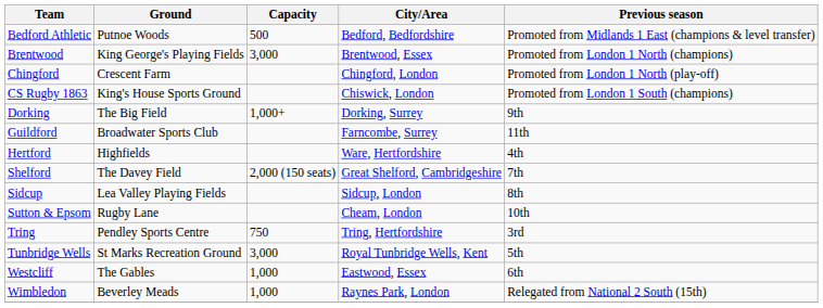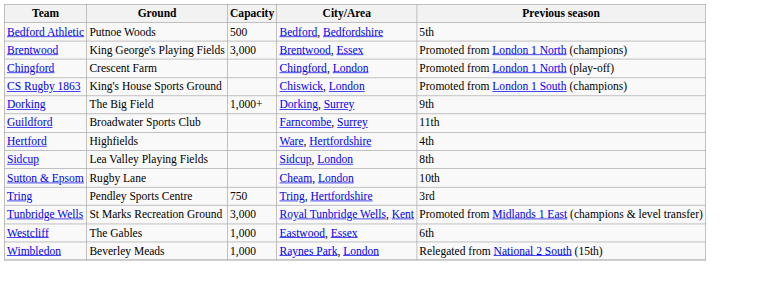 <table class="wikitable sortable">
 <tr>
 <th>Team</th>
 <th>Ground</th>
 <th>Capacity</th>
 <th>City/Area</th>
 <th>Previous season</th>
 </tr>
 <tr>
 <td><a href='#'>Bedford Athletic</a></td>
 <td>Putnoe Woods</td>
 <td>500</td>
 <td><a href='#'>Bedford</a>, <a href='#'>Bedfordshire</a></td>
-<td>Promoted from <a href='#'>Midlands 1 East</a> (champions & level transfer)</td>
+<td>5th</td>
 </tr>
 <tr>
 <td><a href='#'>Brentwood</a></td>
 <td>King George's Playing Fields</td>
 <td>3,000</td>
 <td><a href='#'>Brentwood</a>, <a href='#'>Essex</a></td>
 <td>Promoted from <a href='#'>London 1 North</a> (champions)</td>
 </tr>
 <tr>
 <td><a href='#'>Chingford</a></td>
 <td>Crescent Farm</td>
 <td></td>
 <td><a href='#'>Chingford</a>, <a href='#'>London</a></td>
 <td>Promoted from <a href='#'>London 1 North</a> (play-off)</td>
 </tr>
 <tr>
 <td><a href='#'>CS Rugby 1863</a></td>
 <td>King's House Sports Ground</td>
 <td></td>
 <td><a href='#'>Chiswick</a>, <a href='#'>London</a></td>
 <td>Promoted from <a href='#'>London 1 South</a> (champions)</td>
 </tr>
 <tr>
 <td><a href='#'>Dorking</a></td>
 <td>The Big Field</td>
 <td>1,000+</td>
 <td><a href='#'>Dorking</a>, <a href='#'>Surrey</a></td>
 <td>9th</td>
 </tr>
 <tr>
 <td><a href='#'>Guildford</a></td>
 <td>Broadwater Sports Club</td>
 <td></td>
 <td><a href='#'>Farncombe</a>, <a href='#'>Surrey</a></td>
 <td>11th</td>
 </tr>
 <tr>
 <td><a href='#'>Hertford</a></td>
 <td>Highfields</td>
 <td></td>
 <td><a href='#'>Ware</a>, <a href='#'>Hertfordshire</a></td>
 <td>4th</td>
 </tr>
 <tr>
-<td><a href='#'>Shelford</a></td>
-<td>The Davey Field</td>
-<td>2,000 (150 seats)</td>
-<td><a href='#'>Great Shelford</a>, <a href='#'>Cambridgeshire</a></td>
-<td>7th</td>
-</tr>
-<tr>
 <td><a href='#'>Sidcup</a></td>
 <td>Lea Valley Playing Fields</td>
 <td></td>
 <td><a href='#'>Sidcup</a>, <a href='#'>London</a></td>
 <td>8th</td>
 </tr>
 <tr>
 <td><a href='#'>Sutton & Epsom</a></td>
 <td>Rugby Lane</td>
 <td></td>
 <td><a href='#'>Cheam</a>, <a href='#'>London</a></td>
 <td>10th</td>
 </tr>
 <tr>
 <td><a href='#'>Tring</a></td>
 <td>Pendley Sports Centre</td>
 <td>750</td>
 <td><a href='#'>Tring</a>, <a href='#'>Hertfordshire</a></td>
 <td>3rd</td>
 </tr>
 <tr>
 <td><a href='#'>Tunbridge Wells</a></td>
 <td>St Marks Recreation Ground</td>
 <td>3,000</td>
 <td><a href='#'>Royal Tunbridge Wells</a>, <a href='#'>Kent</a></td>
-<td>5th</td>
+<td>Promoted from <a href='#'>Midlands 1 East</a> (champions & level transfer)</td>
 </tr>
 <tr>
 <td><a href='#'>Westcliff</a></td>
 <td>The Gables</td>
 <td>1,000</td>
 <td><a href='#'>Eastwood</a>, <a href='#'>Essex</a></td>
 <td>6th</td>
 </tr>
 <tr>
 <td><a href='#'>Wimbledon</a></td>
 <td>Beverley Meads</td>
 <td>1,000</td>
 <td><a href='#'>Raynes Park</a>, <a href='#'>London</a></td>
 <td>Relegated from <a href='#'>National 2 South</a> (15th)</td>
 </tr>
 <tr>
 </tr>
 </table>
